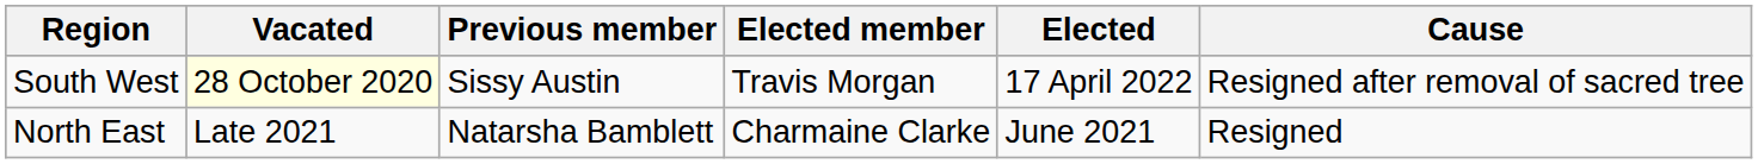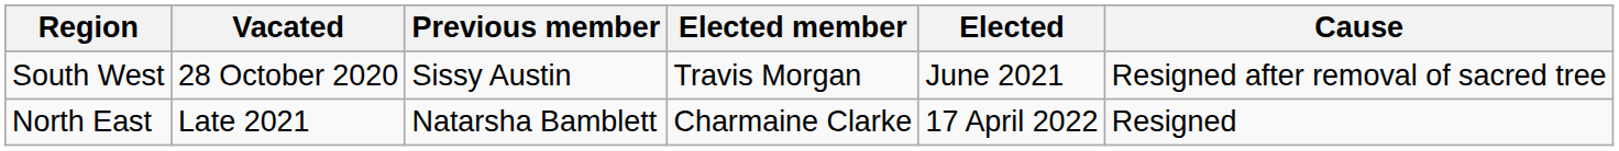 <table class="wikitable">
 <tr>
 <th>Region</th>
 <th>Vacated</th>
 <th>Previous member</th>
 <th>Elected member</th>
 <th>Elected</th>
 <th>Cause</th>
 </tr>
 <tr>
 <td>South West</td>
-<td style="background: lightyellow;">28 October 2020</td>
+<td>28 October 2020</td>
 <td>Sissy Austin</td>
 <td>Travis Morgan</td>
-<td>17 April 2022</td>
+<td>June 2021</td>
 <td>Resigned after removal of sacred tree</td>
 </tr>
 <tr>
 <td>North East</td>
 <td>Late 2021</td>
 <td>Natarsha Bamblett</td>
 <td>Charmaine Clarke</td>
-<td>June 2021</td>
+<td>17 April 2022</td>
 <td>Resigned</td>
 </tr>
 </table>
